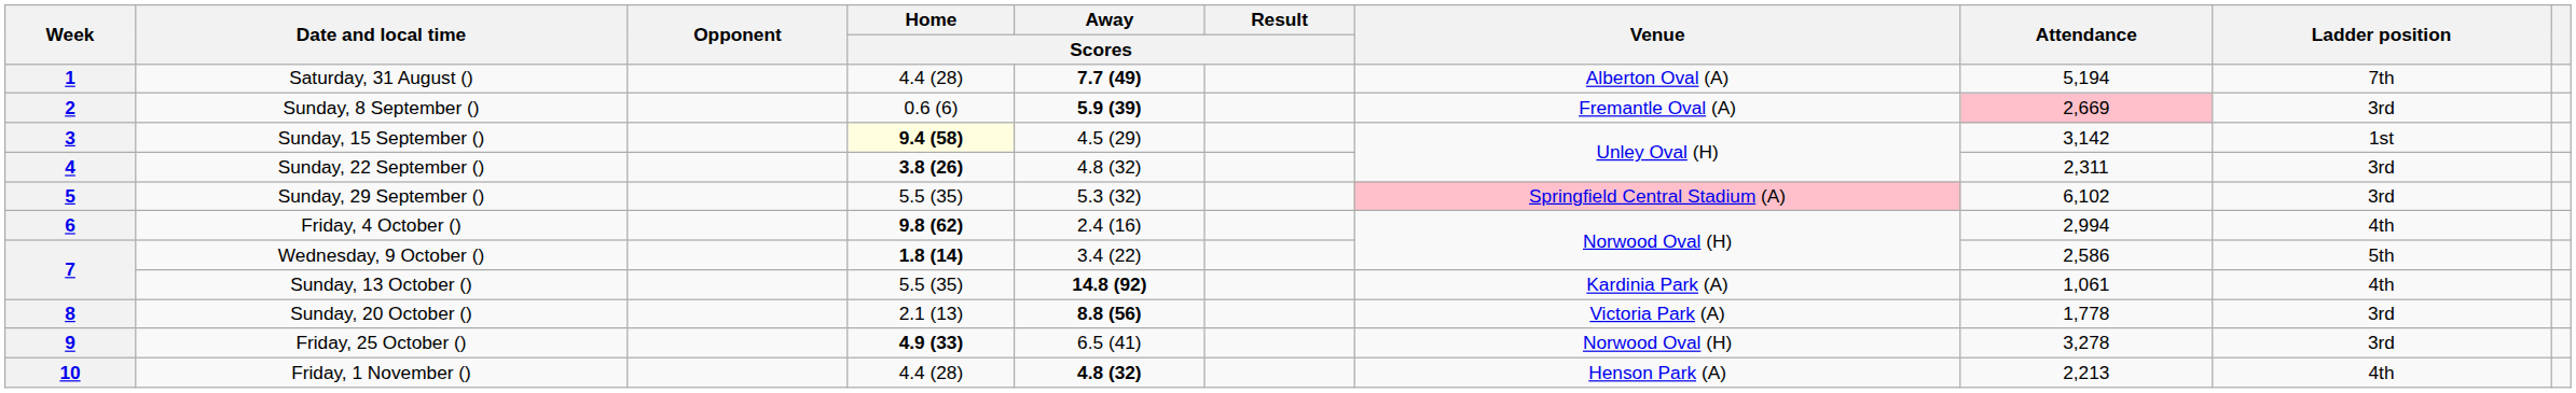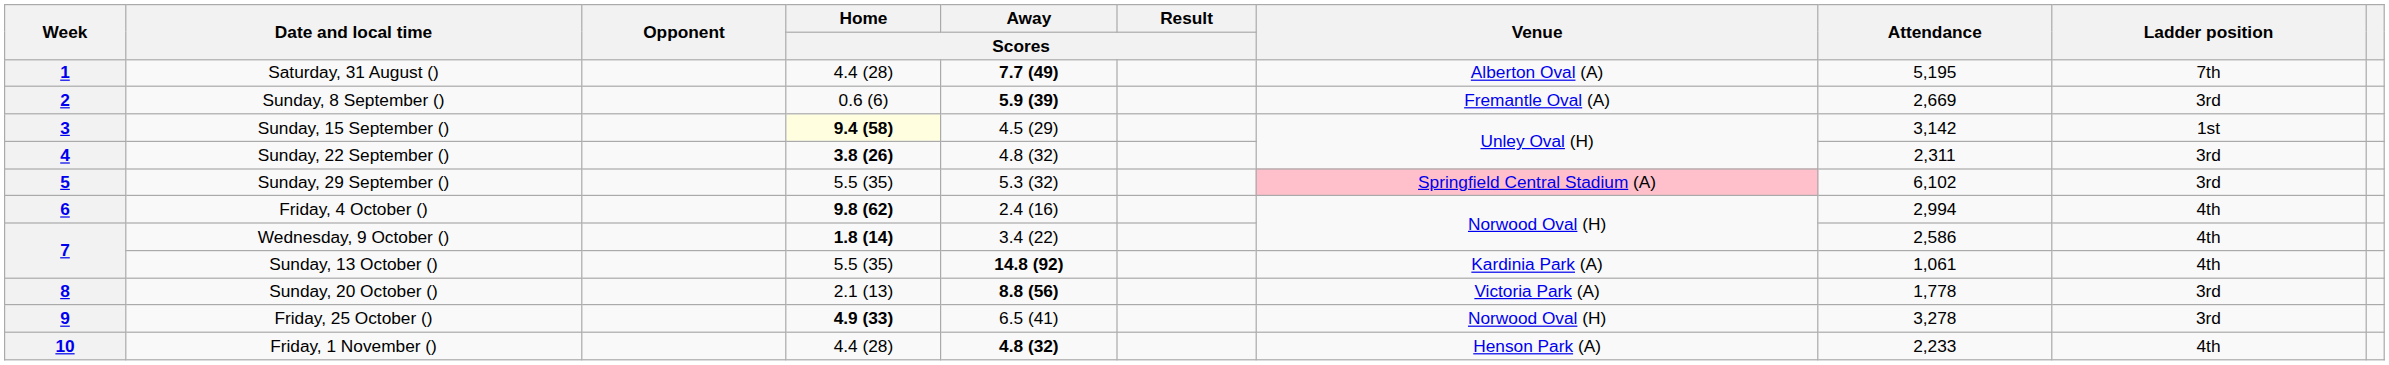 <table class="wikitable plainrowheaders" style="font-size:90%; width:100%; text-align:center;">
 <tr>
 <th rowspan="2" scope="col">Week</th>
 <th rowspan="2" scope="col">Date and local time</th>
 <th rowspan="2" scope="col">Opponent</th>
 <th scope="col">Home</th>
 <th scope="col">Away</th>
 <th scope="col">Result</th>
 <th rowspan="2" scope="col">Venue</th>
 <th rowspan="2" scope="col">Attendance</th>
 <th rowspan="2" scope="col">Ladder position</th>
 <th rowspan="2" class="unsortable" scope="col"></th>
 </tr>
 <tr>
 <th colspan="3" scope="col">Scores</th>
 </tr>
 <tr>
 <th><a href='#'>1</a></th>
 <td>Saturday, 31 August ()</td>
 <td></td>
 <td>4.4 (28)</td>
 <td><strong>7.7 (49)</strong></td>
 <td></td>
 <td><a href='#'>Alberton Oval</a> (A)</td>
-<td>5,194</td>
+<td>5,195</td>
 <td>7th </td>
 <td></td>
 </tr>
 <tr>
 <th><a href='#'>2</a></th>
 <td>Sunday, 8 September ()</td>
 <td></td>
 <td>0.6 (6)</td>
 <td><strong>5.9 (39)</strong></td>
 <td></td>
 <td><a href='#'>Fremantle Oval</a> (A)</td>
-<td style="background: pink;">2,669</td>
+<td>2,669</td>
 <td>3rd </td>
 <td></td>
 </tr>
 <tr>
 <th><a href='#'>3</a></th>
 <td>Sunday, 15 September ()</td>
 <td></td>
 <td style="background: lightyellow;"><strong>9.4 (58)</strong></td>
 <td>4.5 (29)</td>
 <td></td>
 <td rowspan="2"><a href='#'>Unley Oval</a> (H)</td>
 <td>3,142</td>
 <td>1st </td>
 <td></td>
 </tr>
 <tr>
 <th><a href='#'>4</a></th>
 <td>Sunday, 22 September ()</td>
 <td></td>
 <td><strong>3.8 (26)</strong></td>
 <td>4.8 (32)</td>
 <td></td>
 <td>2,311</td>
 <td>3rd </td>
 <td></td>
 </tr>
 <tr>
 <th><a href='#'>5</a></th>
 <td>Sunday, 29 September ()</td>
 <td></td>
 <td>5.5 (35)</td>
 <td>5.3 (32)</td>
 <td></td>
 <td style="background: pink;"><a href='#'>Springfield Central Stadium</a> (A)</td>
 <td>6,102</td>
 <td>3rd </td>
 <td></td>
 </tr>
 <tr>
 <th><a href='#'>6</a></th>
 <td>Friday, 4 October ()</td>
 <td></td>
 <td><strong>9.8 (62)</strong></td>
 <td>2.4 (16)</td>
 <td></td>
 <td rowspan="2"><a href='#'>Norwood Oval</a> (H)</td>
 <td>2,994</td>
 <td>4th </td>
 <td></td>
 </tr>
 <tr>
 <th rowspan=2><a href='#'>7</a></th>
 <td>Wednesday, 9 October ()</td>
 <td></td>
 <td><strong>1.8 (14)</strong></td>
 <td>3.4 (22)</td>
 <td></td>
 <td>2,586</td>
-<td>5th </td>
+<td>4th </td>
 <td></td>
 </tr>
 <tr>
 <td>Sunday, 13 October ()</td>
 <td></td>
 <td>5.5 (35)</td>
 <td><strong>14.8 (92)</strong></td>
 <td></td>
 <td><a href='#'>Kardinia Park</a> (A)</td>
 <td>1,061</td>
 <td>4th </td>
 <td></td>
 </tr>
 <tr>
 <th><a href='#'>8</a></th>
 <td>Sunday, 20 October ()</td>
 <td></td>
 <td>2.1 (13)</td>
 <td><strong>8.8 (56)</strong></td>
 <td></td>
 <td><a href='#'>Victoria Park</a> (A)</td>
 <td>1,778</td>
 <td>3rd </td>
 <td></td>
 </tr>
 <tr>
 <th><a href='#'>9</a></th>
 <td>Friday, 25 October ()</td>
 <td></td>
 <td><strong>4.9 (33)</strong></td>
 <td>6.5 (41)</td>
 <td></td>
 <td><a href='#'>Norwood Oval</a> (H)</td>
 <td>3,278</td>
 <td>3rd </td>
 <td></td>
 </tr>
 <tr>
 <th><a href='#'>10</a></th>
 <td>Friday, 1 November ()</td>
 <td></td>
 <td>4.4 (28)</td>
 <td><strong>4.8 (32)</strong></td>
 <td></td>
 <td><a href='#'>Henson Park</a> (A)</td>
-<td>2,213</td>
+<td>2,233</td>
 <td>4th </td>
 <td></td>
 </tr>
 </table>
